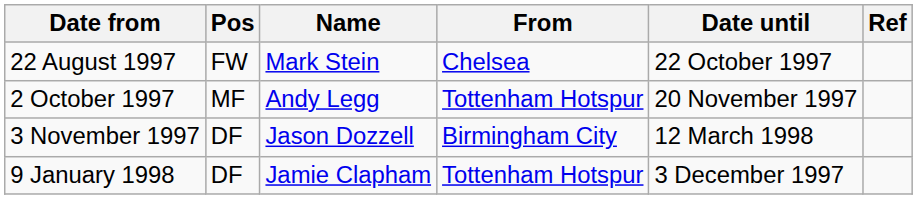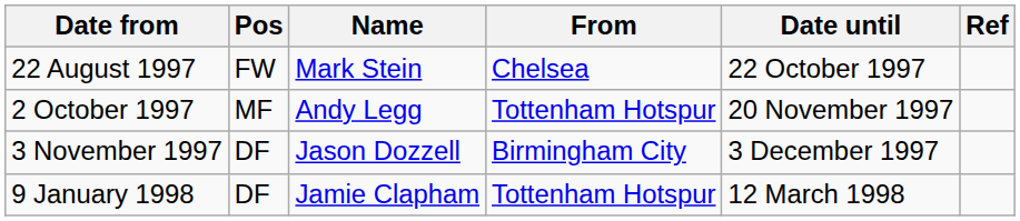 <table class="wikitable">
 <tr>
 <th>Date from</th>
 <th>Pos</th>
 <th>Name</th>
 <th>From</th>
 <th>Date until</th>
 <th>Ref</th>
 </tr>
 <tr>
 <td>22 August 1997</td>
 <td>FW</td>
 <td> <a href='#'>Mark Stein</a></td>
 <td> <a href='#'>Chelsea</a></td>
 <td>22 October 1997</td>
 <td></td>
 </tr>
 <tr>
 <td>2 October 1997</td>
 <td>MF</td>
 <td> <a href='#'>Andy Legg</a></td>
 <td> <a href='#'>Tottenham Hotspur</a></td>
 <td>20 November 1997</td>
 <td></td>
 </tr>
 <tr>
 <td>3 November 1997</td>
 <td>DF</td>
 <td> <a href='#'>Jason Dozzell</a></td>
 <td> <a href='#'>Birmingham City</a></td>
-<td>12 March 1998</td>
+<td>3 December 1997</td>
 <td></td>
 </tr>
 <tr>
 <td>9 January 1998</td>
 <td>DF</td>
 <td> <a href='#'>Jamie Clapham</a></td>
 <td> <a href='#'>Tottenham Hotspur</a></td>
-<td>3 December 1997</td>
+<td>12 March 1998</td>
 <td></td>
 </tr>
 </table>
